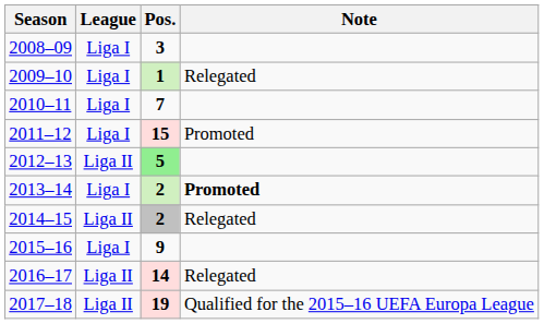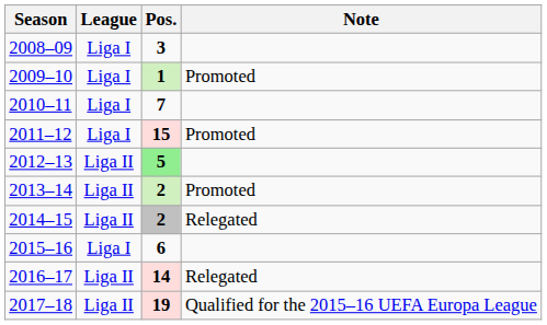 <table class="wikitable">
 <tr style="background:#efefef;">
 <th>Season</th>
 <th>League</th>
 <th>Pos.</th>
 <th>Note</th>
 </tr>
 <tr>
 <td><a href='#'>2008–09</a></td>
 <td align=center><a href='#'>Liga I</a></td>
 <td align=center><strong>3</strong></td>
 </tr>
 <tr>
 <td><a href='#'>2009–10</a></td>
 <td align=center><a href='#'>Liga I</a></td>
 <td align=center bgcolor=#D0F0C0><strong>1</strong></td>
-<td>Relegated</td>
+<td>Promoted</td>
 </tr>
 <tr>
 <td><a href='#'>2010–11</a></td>
 <td align=center><a href='#'>Liga I</a></td>
 <td align=center><strong>7</strong></td>
 </tr>
 <tr>
 <td><a href='#'>2011–12</a></td>
 <td align=center><a href='#'>Liga I</a></td>
 <td align=center bgcolor="#ffdddd"><strong>15</strong></td>
 <td>Promoted</td>
 </tr>
 <tr>
 <td><a href='#'>2012–13</a></td>
 <td align=center><a href='#'>Liga II</a></td>
 <td align=center style="background: lightgreen;"><strong>5</strong></td>
 </tr>
 <tr>
 <td><a href='#'>2013–14</a></td>
-<td align=center><a href='#'>Liga I</a></td>
+<td align=center><a href='#'>Liga II</a></td>
 <td align=center bgcolor=#D0F0C0><strong>2</strong></td>
-<td><strong>Promoted</strong></td>
+<td>Promoted</td>
 </tr>
 <tr>
 <td><a href='#'>2014–15</a></td>
 <td align=center><a href='#'>Liga II</a></td>
 <td align=center bgcolor=silver><strong>2</strong></td>
 <td>Relegated</td>
 </tr>
 <tr>
 <td><a href='#'>2015–16</a></td>
 <td align=center><a href='#'>Liga I</a></td>
-<td align=center><strong>9</strong></td>
+<td align=center><strong>6</strong></td>
 </tr>
 <tr>
 <td><a href='#'>2016–17</a></td>
 <td align=center><a href='#'>Liga II</a></td>
 <td align=center bgcolor="#ffdddd"><strong>14</strong></td>
 <td>Relegated</td>
 </tr>
 <tr>
 <td><a href='#'>2017–18</a></td>
 <td align=center><a href='#'>Liga II</a></td>
 <td align=center bgcolor="#ffdddd"><strong>19</strong></td>
 <td>Qualified for the <a href='#'>2015–16 UEFA Europa League</a></td>
 </tr>
 </table>
